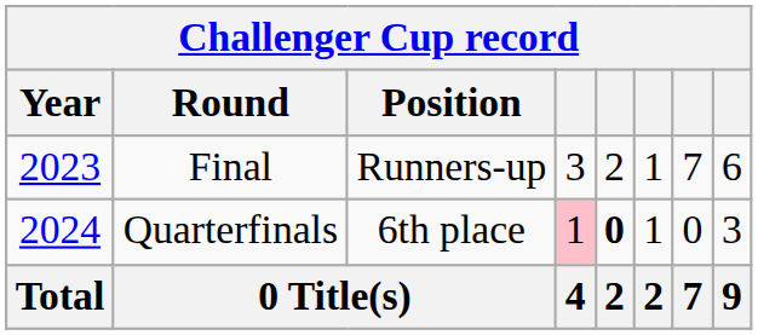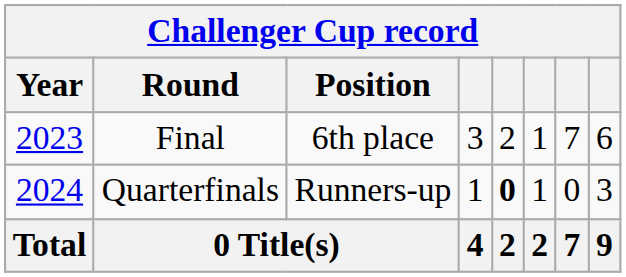 <table class="wikitable" style="text-align: center;">
 <tr>
 <th colspan=9><a href='#'>Challenger Cup record</a></th>
 </tr>
 <tr>
 <th>Year</th>
 <th>Round</th>
 <th>Position</th>
 <th></th>
 <th></th>
 <th></th>
 <th></th>
 <th></th>
 </tr>
 <tr -bgcolor=silver>
 <td> <a href='#'>2023</a></td>
 <td>Final</td>
-<td>Runners-up</td>
+<td>6th place</td>
 <td>3</td>
 <td>2</td>
 <td>1</td>
 <td>7</td>
 <td>6</td>
 </tr>
 <tr>
 <td> <a href='#'>2024</a></td>
 <td>Quarterfinals</td>
-<td>6th place</td>
-<td style="background: pink;">1</td>
+<td>Runners-up</td>
+<td>1</td>
 <td><strong>0</strong></td>
 <td>1</td>
 <td>0</td>
 <td>3</td>
 </tr>
 <tr>
 <th>Total</th>
 <th colspan="2">0 Title(s)</th>
 <th>4</th>
 <th>2</th>
 <th>2</th>
 <th>7</th>
 <th>9</th>
 </tr>
 </table>
